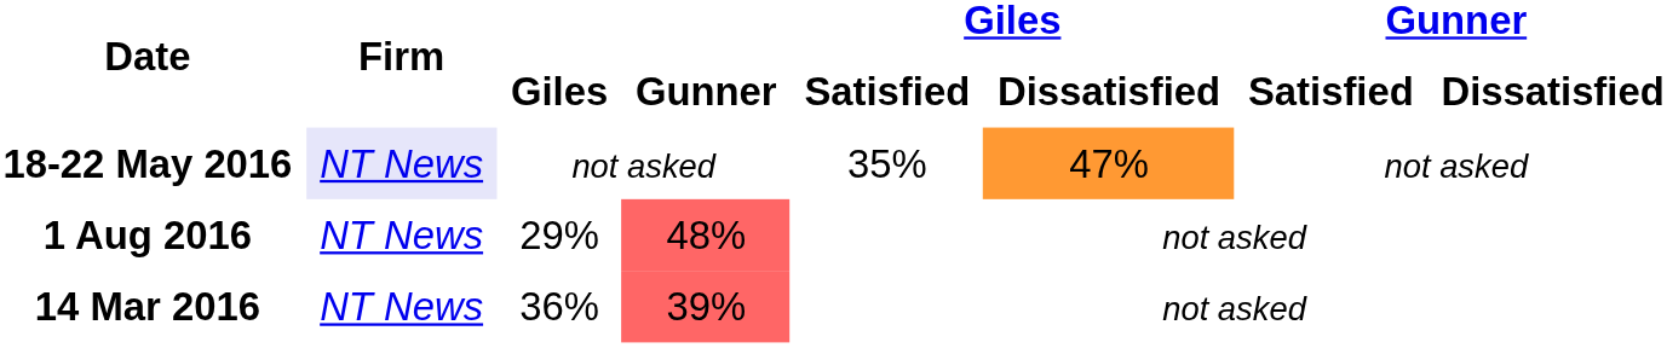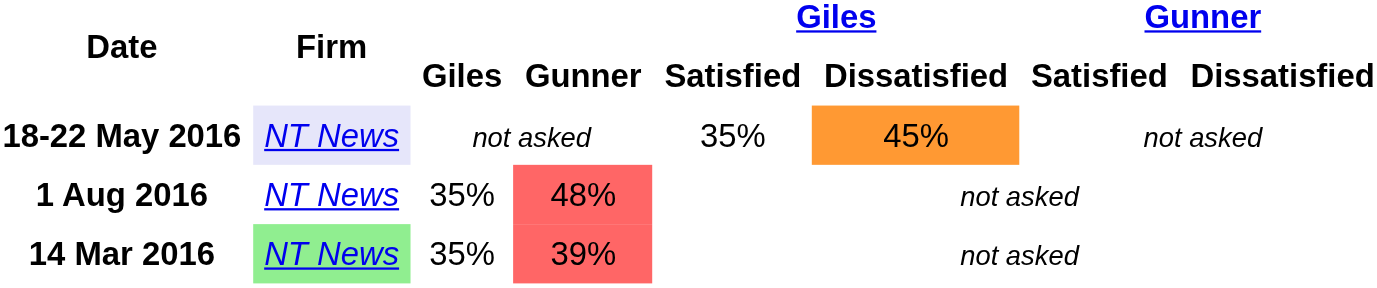 <table class="toccolours" cellpadding="5" cellspacing="0" style="text-align:center; margin-right:.5em; margin-top:.4em; font-size:90%;">
 <tr>
 </tr>
 <tr>
 <th rowspan="2">Date</th>
 <th rowspan="2">Firm</th>
 <th colspan="2"></th>
 <th colspan="2"><a href='#'>Giles</a></th>
 <th colspan="2"><a href='#'>Gunner</a></th>
 </tr>
 <tr>
 <th>Giles</th>
 <th>Gunner</th>
 <th>Satisfied</th>
 <th>Dissatisfied</th>
 <th>Satisfied</th>
 <th>Dissatisfied</th>
 </tr>
 <tr>
 <th>18-22 May 2016</th>
 <td style="background: lavender;"><em><a href='#'>NT News</a></em></td>
 <td colspan=2><em><small>not asked</small></em></td>
 <td>35%</td>
-<td style="background:#f93;">47%</td>
+<td style="background:#f93;">45%</td>
 <td colspan=2><em><small>not asked</small></em></td>
 </tr>
 <tr>
 <th>1 Aug 2016</th>
 <td><em><a href='#'>NT News</a></em></td>
-<td>29%</td>
+<td>35%</td>
 <td style="background:#f66;">48%</td>
 <td colspan=4><em><small>not asked</small></em></td>
 </tr>
 <tr>
 <th>14 Mar 2016</th>
-<td><em><a href='#'>NT News</a></em></td>
-<td>36%</td>
+<td style="background: lightgreen;"><em><a href='#'>NT News</a></em></td>
+<td>35%</td>
 <td style="background:#f66;">39%</td>
 <td colspan=4><em><small>not asked</small></em></td>
 </tr>
 </table>
